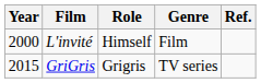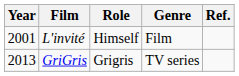 <table class="wikitable">
 <tr>
 <th>Year</th>
 <th>Film</th>
 <th>Role</th>
 <th>Genre</th>
 <th>Ref.</th>
 </tr>
 <tr>
-<td>2000</td>
+<td>2001</td>
 <td><em>L'invité</em></td>
 <td>Himself</td>
 <td>Film</td>
 <td></td>
 </tr>
 <tr>
-<td>2015</td>
+<td>2013</td>
 <td><em><a href='#'>GriGris</a></em></td>
 <td>Grigris</td>
 <td>TV series</td>
 <td></td>
 </tr>
 </table>
